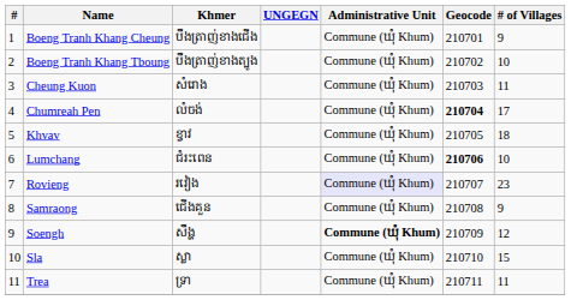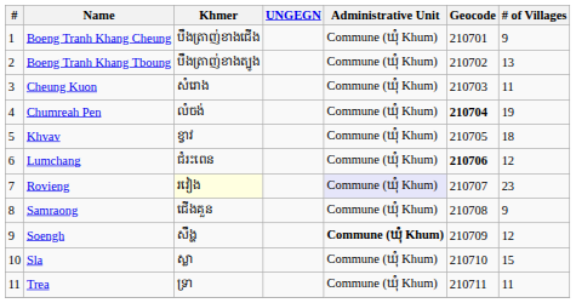 <table class="wikitable sortable">
 <tr>
 <th>#</th>
 <th>Name</th>
 <th>Khmer</th>
 <th><a href='#'>UNGEGN</a></th>
 <th>Administrative Unit</th>
 <th>Geocode</th>
 <th># of Villages</th>
 </tr>
 <tr>
 <td>1</td>
 <td><a href='#'>Boeng Tranh Khang Cheung</a></td>
 <td>បឹងត្រាញ់ខាងជើង</td>
 <td></td>
 <td>Commune (ឃុំ Khum)</td>
 <td>210701</td>
 <td>9</td>
 </tr>
 <tr>
 <td>2</td>
 <td><a href='#'>Boeng Tranh Khang Tboung</a></td>
 <td>បឹងត្រាញ់ខាងត្បូង</td>
 <td></td>
 <td>Commune (ឃុំ Khum)</td>
 <td>210702</td>
-<td>10</td>
+<td>13</td>
 </tr>
 <tr>
 <td>3</td>
 <td><a href='#'>Cheung Kuon</a></td>
 <td>សំរោង</td>
 <td></td>
 <td>Commune (ឃុំ Khum)</td>
 <td>210703</td>
 <td>11</td>
 </tr>
 <tr>
 <td>4</td>
 <td><a href='#'>Chumreah Pen</a></td>
 <td>លំចង់</td>
 <td></td>
 <td>Commune (ឃុំ Khum)</td>
 <td><strong>210704</strong></td>
-<td>17</td>
+<td>19</td>
 </tr>
 <tr>
 <td>5</td>
 <td><a href='#'>Khvav</a></td>
 <td>ខ្វាវ</td>
 <td></td>
 <td>Commune (ឃុំ Khum)</td>
 <td>210705</td>
 <td>18</td>
 </tr>
 <tr>
 <td>6</td>
 <td><a href='#'>Lumchang</a></td>
 <td>ជំរះពេន</td>
 <td></td>
 <td>Commune (ឃុំ Khum)</td>
 <td><strong>210706</strong></td>
-<td>10</td>
+<td>12</td>
 </tr>
 <tr>
 <td>7</td>
 <td><a href='#'>Rovieng</a></td>
-<td>រវៀង</td>
+<td style="background: lightyellow;">រវៀង</td>
 <td></td>
 <td style="background: lavender;">Commune (ឃុំ Khum)</td>
 <td>210707</td>
 <td>23</td>
 </tr>
 <tr>
 <td>8</td>
 <td><a href='#'>Samraong</a></td>
 <td>ជើងគួន</td>
 <td></td>
 <td>Commune (ឃុំ Khum)</td>
 <td>210708</td>
 <td>9</td>
 </tr>
 <tr>
 <td>9</td>
 <td><a href='#'>Soengh</a></td>
 <td>សឹង្ហ</td>
 <td></td>
 <td><strong>Commune (ឃុំ Khum)</strong></td>
 <td>210709</td>
 <td>12</td>
 </tr>
 <tr>
 <td>10</td>
 <td><a href='#'>Sla</a></td>
 <td>ស្លា</td>
 <td></td>
 <td>Commune (ឃុំ Khum)</td>
 <td>210710</td>
 <td>15</td>
 </tr>
 <tr>
 <td>11</td>
 <td><a href='#'>Trea</a></td>
 <td>ទ្រា</td>
 <td></td>
 <td>Commune (ឃុំ Khum)</td>
 <td>210711</td>
 <td>11</td>
 </tr>
 <tr>
 </tr>
 </table>
